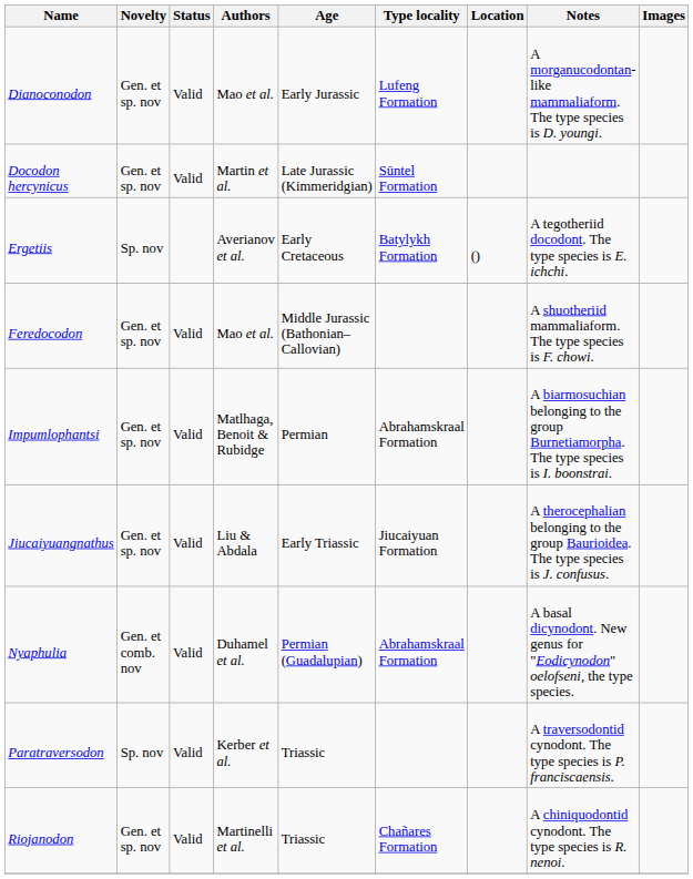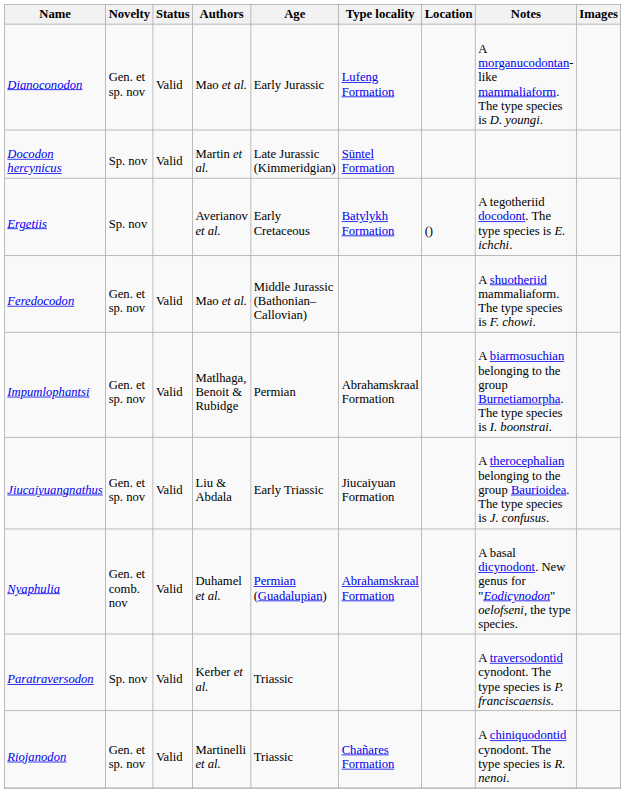 <table class="wikitable sortable" align="center" width="100%">
 <tr>
 <th>Name</th>
 <th>Novelty</th>
 <th>Status</th>
 <th>Authors</th>
 <th>Age</th>
 <th>Type locality</th>
 <th>Location</th>
 <th>Notes</th>
 <th>Images</th>
 </tr>
 <tr>
 <td><br><em><a href='#'>Dianoconodon</a></em></td>
 <td><br>Gen. et sp. nov</td>
 <td><br>Valid</td>
 <td><br>Mao <em>et al.</em></td>
 <td><br>Early Jurassic</td>
 <td><br><a href='#'>Lufeng Formation</a></td>
 <td><br></td>
 <td><br>A <a href='#'>morganucodontan</a>-like <a href='#'>mammaliaform</a>. The type species is <em>D. youngi</em>.</td>
 <td></td>
 </tr>
 <tr>
 <td><br><em><a href='#'>Docodon hercynicus</a></em></td>
-<td><br>Gen. et sp. nov</td>
+<td><br>Sp. nov</td>
 <td><br>Valid</td>
 <td><br>Martin <em>et al.</em></td>
 <td><br>Late Jurassic (Kimmeridgian)</td>
 <td><br><a href='#'>Süntel Formation</a></td>
 <td><br></td>
 <td></td>
 <td></td>
 </tr>
 <tr>
 <td><br><em><a href='#'>Ergetiis</a></em></td>
 <td><br>Sp. nov</td>
 <td></td>
 <td><br>Averianov <em>et al.</em></td>
 <td><br>Early Cretaceous</td>
 <td><br><a href='#'>Batylykh Formation</a></td>
 <td><br><br>()</td>
 <td><br>A tegotheriid <a href='#'>docodont</a>. The type species is <em>E. ichchi</em>.</td>
 <td></td>
 </tr>
 <tr>
 <td><br><em><a href='#'>Feredocodon</a></em></td>
 <td><br>Gen. et sp. nov</td>
 <td><br>Valid</td>
 <td><br>Mao <em>et al.</em></td>
 <td><br>Middle Jurassic (Bathonian–Callovian)</td>
 <td></td>
 <td><br></td>
 <td><br>A <a href='#'>shuotheriid</a> mammaliaform. The type species is <em>F. chowi</em>.</td>
 <td></td>
 </tr>
 <tr>
 <td><br><em><a href='#'>Impumlophantsi</a></em></td>
 <td><br>Gen. et sp. nov</td>
 <td><br>Valid</td>
 <td><br>Matlhaga, Benoit & Rubidge</td>
 <td><br>Permian</td>
 <td><br>Abrahamskraal Formation</td>
 <td><br></td>
 <td><br>A <a href='#'>biarmosuchian</a> belonging to the group <a href='#'>Burnetiamorpha</a>. The type species is <em>I. boonstrai</em>.</td>
 <td></td>
 </tr>
 <tr>
 <td><br><em><a href='#'>Jiucaiyuangnathus</a></em></td>
 <td><br>Gen. et sp. nov</td>
 <td><br>Valid</td>
 <td><br>Liu & Abdala</td>
 <td><br>Early Triassic</td>
 <td><br>Jiucaiyuan Formation</td>
 <td><br></td>
 <td><br>A <a href='#'>therocephalian</a> belonging to the group <a href='#'>Baurioidea</a>. The type species is <em>J. confusus</em>.</td>
 <td></td>
 </tr>
 <tr>
 <td><br><em><a href='#'>Nyaphulia</a></em></td>
 <td><br>Gen. et comb. nov</td>
 <td><br>Valid</td>
 <td><br>Duhamel <em>et al.</em></td>
 <td><br><a href='#'>Permian</a> (<a href='#'>Guadalupian</a>)</td>
 <td><br><a href='#'>Abrahamskraal Formation</a></td>
 <td><br></td>
 <td><br>A basal <a href='#'>dicynodont</a>. New genus for "<em><a href='#'>Eodicynodon</a></em>" <em>oelofseni</em>, the type species.</td>
 <td></td>
 </tr>
 <tr>
 <td><br><em><a href='#'>Paratraversodon</a></em></td>
 <td><br>Sp. nov</td>
 <td><br>Valid</td>
 <td><br>Kerber <em>et al.</em></td>
 <td><br>Triassic</td>
 <td></td>
 <td><br></td>
 <td><br>A <a href='#'>traversodontid</a> cynodont. The type species is <em>P. franciscaensis</em>.</td>
 <td></td>
 </tr>
 <tr>
 <td><br><em><a href='#'>Riojanodon</a></em></td>
 <td><br>Gen. et sp. nov</td>
 <td><br>Valid</td>
 <td><br>Martinelli <em>et al.</em></td>
 <td><br>Triassic</td>
 <td><br><a href='#'>Chañares Formation</a></td>
 <td><br></td>
 <td><br>A <a href='#'>chiniquodontid</a> cynodont. The type species is <em>R. nenoi</em>.</td>
 <td></td>
 </tr>
 <tr>
 </tr>
 </table>
